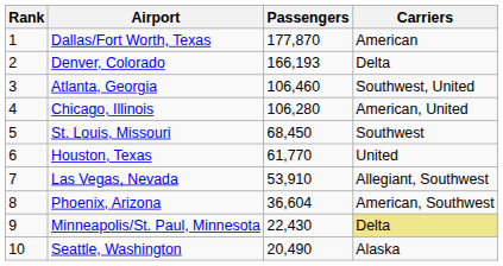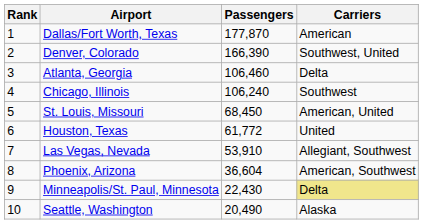 <table class="wikitable sortable" style="font-size: 95%">
 <tr>
 <th>Rank</th>
 <th>Airport</th>
 <th>Passengers</th>
 <th>Carriers</th>
 </tr>
 <tr>
 <td>1</td>
 <td> <a href='#'>Dallas/Fort Worth, Texas</a></td>
 <td>177,870</td>
 <td>American</td>
 </tr>
 <tr>
 <td>2</td>
 <td> <a href='#'>Denver, Colorado</a></td>
-<td>166,193</td>
-<td>Delta</td>
+<td>166,390</td>
+<td>Southwest, United</td>
 </tr>
 <tr>
 <td>3</td>
 <td> <a href='#'>Atlanta, Georgia</a></td>
 <td>106,460</td>
-<td>Southwest, United</td>
+<td>Delta</td>
 </tr>
 <tr>
 <td>4</td>
 <td> <a href='#'>Chicago, Illinois</a></td>
-<td>106,280</td>
-<td>American, United</td>
+<td>106,240</td>
+<td>Southwest</td>
 </tr>
 <tr>
 <td>5</td>
 <td> <a href='#'>St. Louis, Missouri</a></td>
 <td>68,450</td>
-<td>Southwest</td>
+<td>American, United</td>
 </tr>
 <tr>
 <td>6</td>
 <td> <a href='#'>Houston, Texas</a></td>
-<td>61,770</td>
+<td>61,772</td>
 <td>United</td>
 </tr>
 <tr>
 <td>7</td>
 <td> <a href='#'>Las Vegas, Nevada</a></td>
 <td>53,910</td>
 <td>Allegiant, Southwest</td>
 </tr>
 <tr>
 <td>8</td>
 <td> <a href='#'>Phoenix, Arizona</a></td>
 <td>36,604</td>
 <td>American, Southwest</td>
 </tr>
 <tr>
 <td>9</td>
 <td> <a href='#'>Minneapolis/St. Paul, Minnesota</a></td>
 <td>22,430</td>
 <td style="background: khaki;">Delta</td>
 </tr>
 <tr>
 <td>10</td>
 <td> <a href='#'>Seattle, Washington</a></td>
 <td>20,490</td>
 <td>Alaska</td>
 </tr>
 </table>
